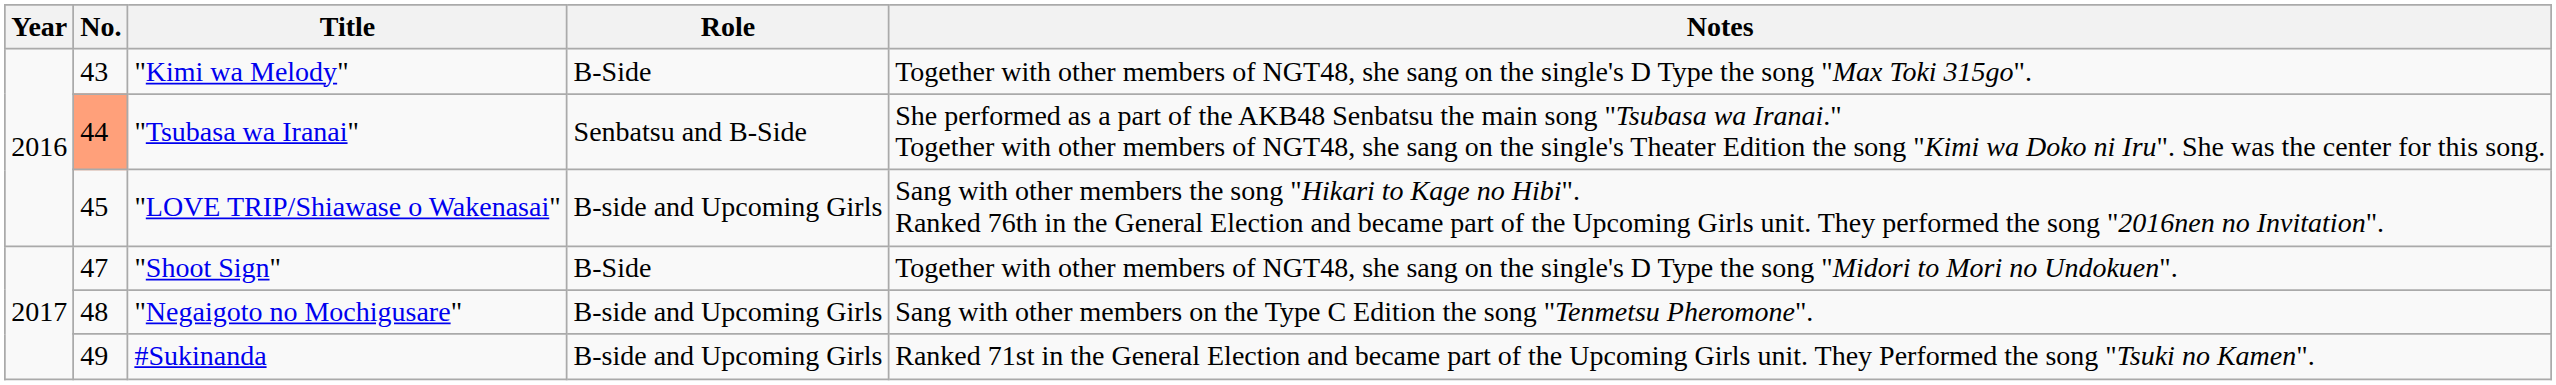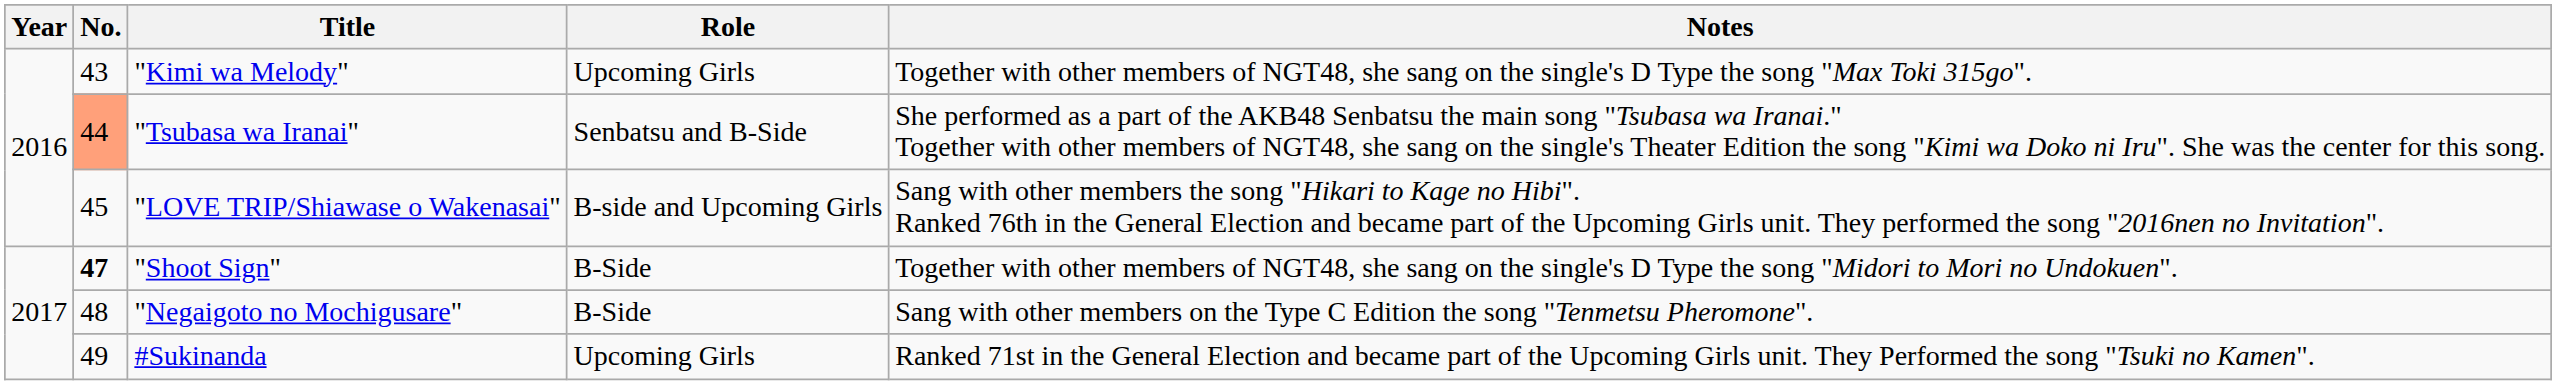 <table class="wikitable">
 <tr>
 <th>Year</th>
 <th>No.</th>
 <th>Title</th>
 <th>Role</th>
 <th>Notes</th>
 </tr>
 <tr>
 <td rowspan="3">2016</td>
 <td>43</td>
 <td>"<a href='#'>Kimi wa Melody</a>"</td>
-<td>B-Side</td>
+<td>Upcoming Girls</td>
 <td>Together with other members of NGT48, she sang on the single's D Type the song "<em>Max Toki 315go</em>".</td>
 </tr>
 <tr>
 <td style="background: lightsalmon;">44</td>
 <td>"<a href='#'>Tsubasa wa Iranai</a>"</td>
 <td>Senbatsu and B-Side</td>
 <td>She performed as a part of the AKB48 Senbatsu the main song "<em>Tsubasa wa Iranai</em>."<br>Together with other members of NGT48, she sang on the single's Theater Edition the song "<em>Kimi wa Doko ni Iru</em>". She was the center for this song.</td>
 </tr>
 <tr>
 <td>45</td>
 <td>"<a href='#'>LOVE TRIP/Shiawase o Wakenasai</a>"</td>
 <td>B-side and Upcoming Girls</td>
 <td>Sang with other members the song "<em>Hikari to Kage no Hibi</em>".<br>Ranked 76th in the General Election and became part of the Upcoming Girls unit. They performed the song "<em>2016nen no Invitation</em>".</td>
 </tr>
 <tr>
 <td rowspan="3">2017</td>
-<td>47</td>
+<td><strong>47</strong></td>
 <td>"<a href='#'>Shoot Sign</a>"</td>
 <td>B-Side</td>
 <td>Together with other members of NGT48, she sang on the single's D Type the song "<em>Midori to Mori no Undokuen</em>".</td>
 </tr>
 <tr>
 <td>48</td>
 <td>"<a href='#'>Negaigoto no Mochigusare</a>"</td>
-<td>B-side and Upcoming Girls</td>
+<td>B-Side</td>
 <td>Sang with other members on the Type C Edition the song "<em>Tenmetsu Pheromone</em>".</td>
 </tr>
 <tr>
 <td>49</td>
 <td><a href='#'>#Sukinanda</a></td>
-<td>B-side and Upcoming Girls</td>
+<td>Upcoming Girls</td>
 <td>Ranked 71st in the General Election and became part of the Upcoming Girls unit. They Performed the song "<em>Tsuki no Kamen</em>".</td>
 </tr>
 </table>
